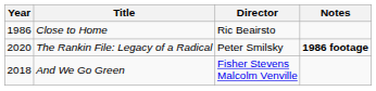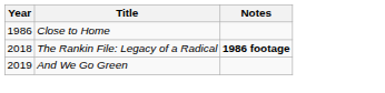 <table class="wikitable">
 <tr>
 <th>Year</th>
 <th>Title</th>
-<th>Director</th>
 <th>Notes</th>
 </tr>
 <tr>
 <td>1986</td>
 <td><em>Close to Home</em></td>
-<td>Ric Beairsto</td>
 <td></td>
 </tr>
 <tr>
-<td>2020</td>
+<td>2018</td>
 <td><em>The Rankin File: Legacy of a Radical</em></td>
-<td>Peter Smilsky</td>
 <td><strong>1986 footage</strong></td>
 </tr>
 <tr>
-<td>2018</td>
+<td>2019</td>
 <td><em>And We Go Green</em></td>
-<td><a href='#'>Fisher Stevens</a><br><a href='#'>Malcolm Venville</a></td>
 <td></td>
 </tr>
 </table>
